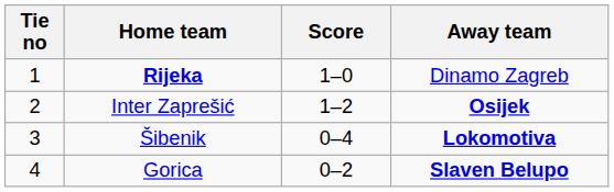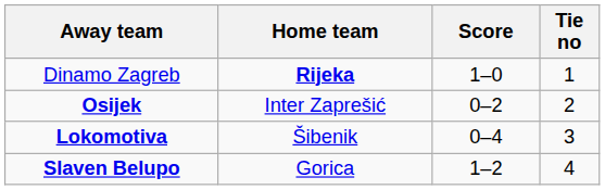 <table class="wikitable" style="text-align: center">
 <tr>
-<th width=40>Tie no</th>
+<th width=165>Away team</th>
 <th width=165>Home team</th>
 <th width=80>Score</th>
-<th width=165>Away team</th>
+<th width=40>Tie no</th>
 </tr>
 <tr>
-<td>1</td>
+<td><a href='#'>Dinamo Zagreb</a></td>
 <td><strong><a href='#'>Rijeka</a></strong></td>
 <td>1–0</td>
-<td><a href='#'>Dinamo Zagreb</a></td>
+<td>1</td>
 </tr>
 <tr>
+<td><strong><a href='#'>Osijek</a></strong></td>
+<td><a href='#'>Inter Zaprešić</a></td>
+<td>0–2</td>
 <td>2</td>
-<td><a href='#'>Inter Zaprešić</a></td>
-<td>1–2</td>
-<td><strong><a href='#'>Osijek</a></strong></td>
 </tr>
 <tr>
-<td>3</td>
+<td><strong><a href='#'>Lokomotiva</a></strong></td>
 <td><a href='#'>Šibenik</a></td>
 <td>0–4</td>
-<td><strong><a href='#'>Lokomotiva</a></strong></td>
+<td>3</td>
 </tr>
 <tr>
+<td><strong><a href='#'>Slaven Belupo</a></strong></td>
+<td><a href='#'>Gorica</a></td>
+<td>1–2</td>
 <td>4</td>
-<td><a href='#'>Gorica</a></td>
-<td>0–2</td>
-<td><strong><a href='#'>Slaven Belupo</a></strong></td>
 </tr>
 </table>
